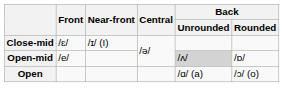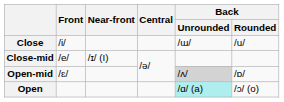 <table class="wikitable">
 <tr>
 <th rowspan="2"></th>
 <th rowspan="2">Front</th>
 <th rowspan="2">Near-front</th>
 <th rowspan="2">Central</th>
 <th colspan="2">Back</th>
 </tr>
 <tr>
 <th>Unrounded</th>
 <th>Rounded</th>
 </tr>
 <tr>
+<th>Close</th>
+<td>/i/</td>
+<td></td>
+<td></td>
+<td>/ɯ/</td>
+<td>/u/</td>
+</tr>
+<tr>
 <th>Close-mid</th>
-<td>/ɛ/</td>
+<td>/e/</td>
 <td>/ɪ/ (I)</td>
 <td rowspan="2">/ə/</td>
 <td></td>
 <td></td>
 </tr>
 <tr>
 <th>Open-mid</th>
-<td>/e/</td>
+<td>/ɛ/</td>
 <td></td>
 <td style="background: lightgrey;">/ʌ/</td>
 <td>/ɒ/</td>
 </tr>
 <tr>
 <th>Open</th>
 <td></td>
 <td></td>
 <td></td>
-<td>/ɑ/ (a)</td>
+<td style="background: paleturquoise;">/ɑ/ (a)</td>
 <td>/ɔ/ (o)</td>
 </tr>
 </table>
